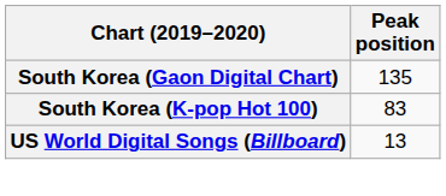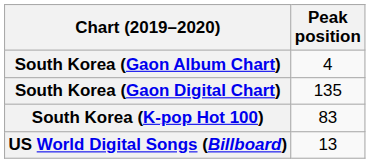 <table class="wikitable sortable plainrowheaders" style="text-align:center">
 <tr>
 <th scope="col">Chart (2019–2020)</th>
 <th scope="col">Peak<br>position</th>
+</tr>
+<tr>
+<th scope="row">South Korea (<a href='#'>Gaon Album Chart</a>)</th>
+<td>4</td>
 </tr>
 <tr>
 <th scope="row">South Korea (<a href='#'>Gaon Digital Chart</a>)</th>
 <td>135</td>
 </tr>
 <tr>
 <th scope="row">South Korea (<a href='#'>K-pop Hot 100</a>)</th>
 <td>83</td>
 </tr>
 <tr>
 <th scope="row">US <a href='#'>World Digital Songs</a> (<em><a href='#'>Billboard</a></em>)</th>
 <td>13</td>
 </tr>
 </table>
